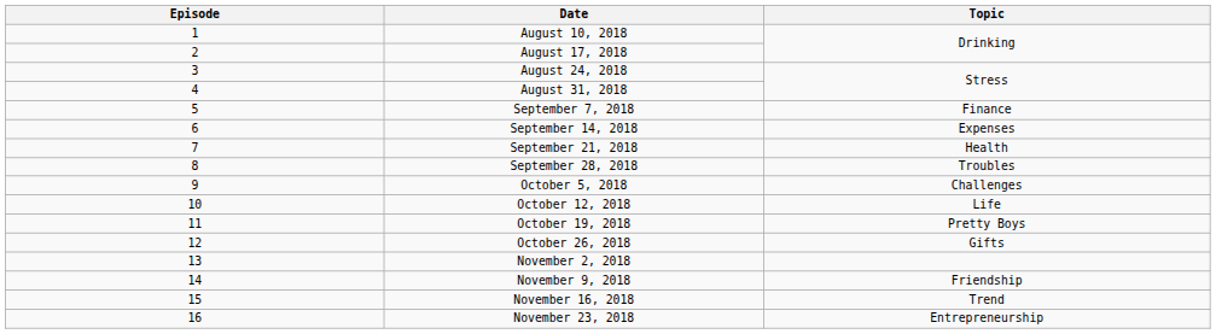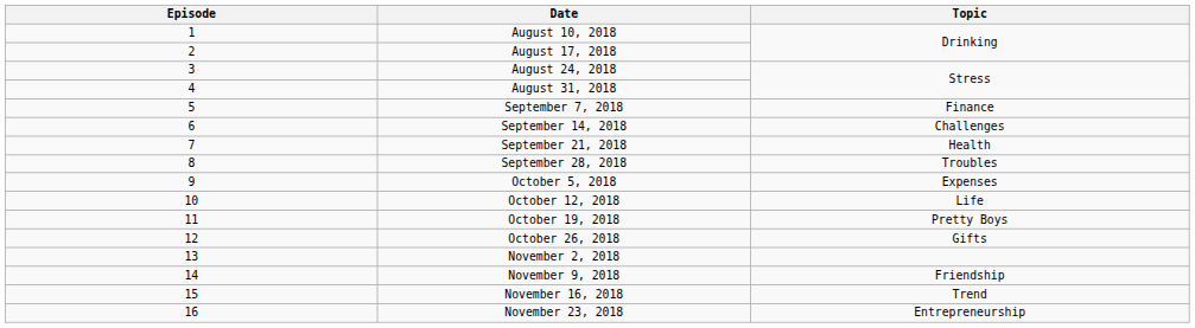 <table class="wikitable" style="text-align:center;font-size:95%" width="100%">
 <tr>
 <th width=100>Episode</th>
 <th width=100>Date</th>
 <th width=100>Topic</th>
 </tr>
 <tr>
 <td>1</td>
 <td>August 10, 2018</td>
 <td rowspan=2>Drinking</td>
 </tr>
 <tr>
 <td>2</td>
 <td>August 17, 2018</td>
 </tr>
 <tr>
 <td>3</td>
 <td>August 24, 2018</td>
 <td rowspan=2>Stress</td>
 </tr>
 <tr>
 <td>4</td>
 <td>August 31, 2018</td>
 </tr>
 <tr>
 <td>5</td>
 <td>September 7, 2018</td>
 <td>Finance</td>
 </tr>
 <tr>
 <td>6</td>
 <td>September 14, 2018</td>
-<td>Expenses</td>
+<td>Challenges</td>
 </tr>
 <tr>
 <td>7</td>
 <td>September 21, 2018</td>
 <td>Health</td>
 </tr>
 <tr>
 <td>8</td>
 <td>September 28, 2018</td>
 <td>Troubles</td>
 </tr>
 <tr>
 <td>9</td>
 <td>October 5, 2018</td>
-<td>Challenges</td>
+<td>Expenses</td>
 </tr>
 <tr>
 <td>10</td>
 <td>October 12, 2018</td>
 <td>Life</td>
 </tr>
 <tr>
 <td>11</td>
 <td>October 19, 2018</td>
 <td>Pretty Boys</td>
 </tr>
 <tr>
 <td>12</td>
 <td>October 26, 2018</td>
 <td>Gifts</td>
 </tr>
 <tr>
 <td>13</td>
 <td>November 2, 2018</td>
 <td></td>
 </tr>
 <tr>
 <td>14</td>
 <td>November 9, 2018</td>
 <td>Friendship</td>
 </tr>
 <tr>
 <td>15</td>
 <td>November 16, 2018</td>
 <td>Trend</td>
 </tr>
 <tr>
 <td>16</td>
 <td>November 23, 2018</td>
 <td>Entrepreneurship</td>
 </tr>
 </table>
